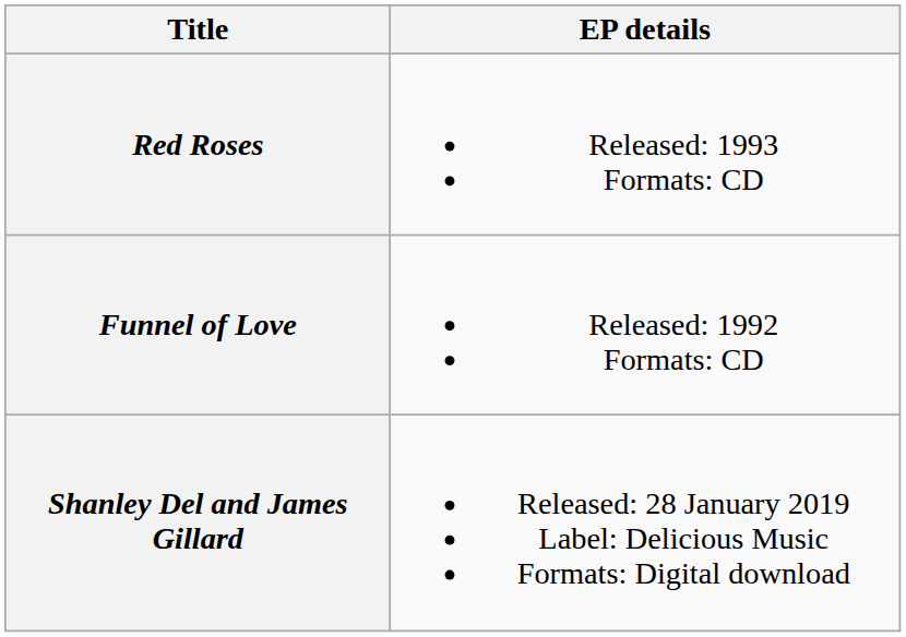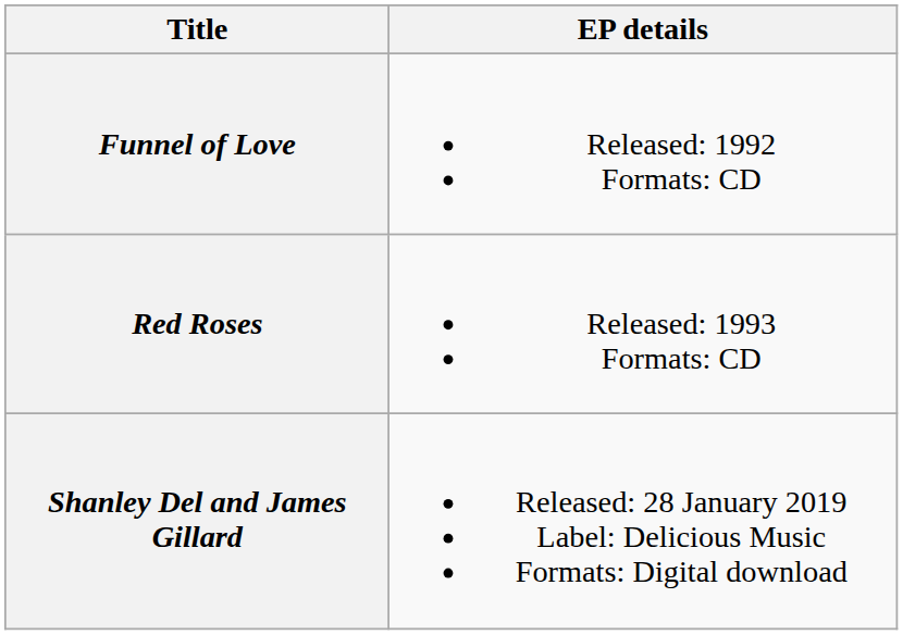 <table class="wikitable plainrowheaders" style="text-align:center;">
 <tr>
 <th scope="col" rowspan="1" style="width:12em;">Title</th>
 <th scope="col" rowspan="1" style="width:16em;">EP details</th>
 </tr>
 <tr>
+<th scope="row"><em>Funnel of Love</em></th>
+<td><br><ul><li>Released: 1992</li><li>Formats: CD</li></ul></td>
+</tr>
+<tr>
 <th scope="row"><em>Red Roses</em></th>
 <td><br><ul><li>Released: 1993</li><li>Formats: CD</li></ul></td>
-</tr>
-<tr>
-<th scope="row"><em>Funnel of Love</em></th>
-<td><br><ul><li>Released: 1992</li><li>Formats: CD</li></ul></td>
 </tr>
 <tr>
 <th scope="row"><em>Shanley Del and James Gillard</em></th>
 <td><br><ul><li>Released: 28 January 2019</li><li>Label: Delicious Music</li><li>Formats: Digital download</li></ul></td>
 </tr>
 </table>
